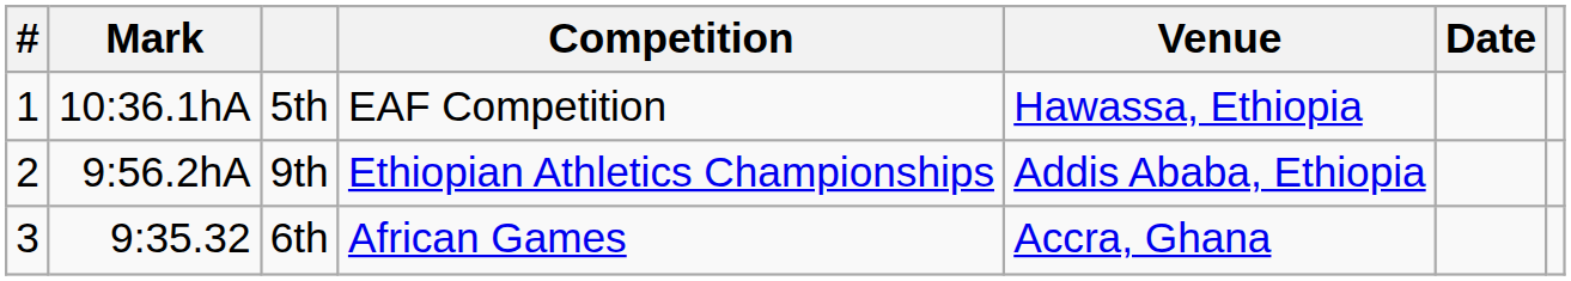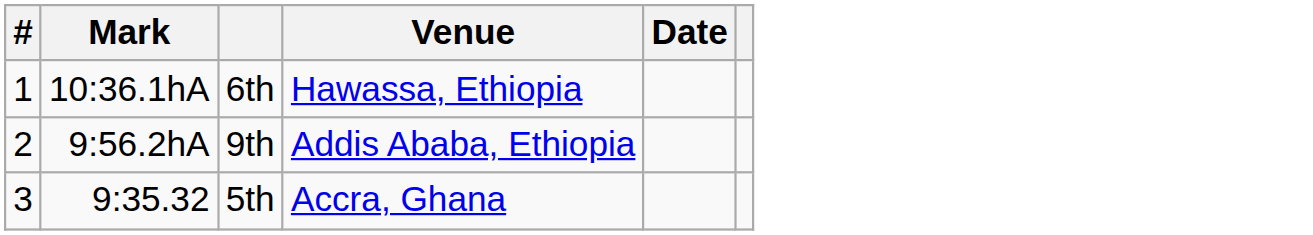 <table class="wikitable sortable">
 <tr>
 <th>#</th>
 <th>Mark</th>
 <th class=unsortable></th>
-<th>Competition</th>
 <th>Venue</th>
 <th>Date</th>
 <th class=unsortable></th>
 </tr>
 <tr>
 <td align=center>1</td>
 <td align=right>10:36.1hA</td>
-<td>5th</td>
-<td>EAF Competition</td>
+<td>6th</td>
 <td><a href='#'>Hawassa, Ethiopia</a></td>
 <td align=right></td>
 <td></td>
 </tr>
 <tr>
 <td align=center>2</td>
 <td align=right>9:56.2hA</td>
 <td>9th</td>
-<td><a href='#'>Ethiopian Athletics Championships</a></td>
 <td><a href='#'>Addis Ababa, Ethiopia</a></td>
 <td align=right></td>
 <td></td>
 </tr>
 <tr>
 <td align=center>3</td>
 <td align=right>9:35.32</td>
-<td>6th</td>
-<td><a href='#'>African Games</a></td>
+<td>5th</td>
 <td><a href='#'>Accra, Ghana</a></td>
 <td align=right><a href='#'></a></td>
 <td></td>
 </tr>
 </table>
